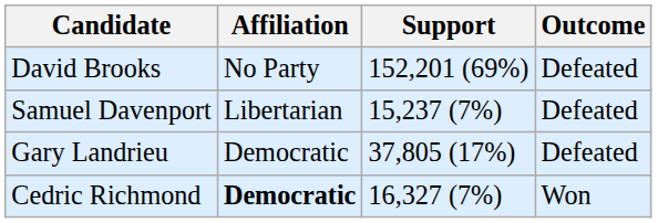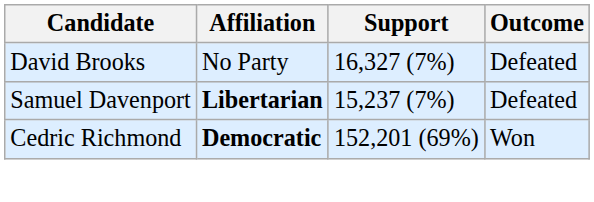 <table class="wikitable">
 <tr>
 <th>Candidate</th>
 <th>Affiliation</th>
 <th>Support</th>
 <th>Outcome</th>
 </tr>
 <tr style="background:#def;">
 <td>David Brooks</td>
 <td>No Party</td>
-<td>152,201 (69%)</td>
+<td>16,327 (7%)</td>
 <td>Defeated</td>
 </tr>
 <tr style="background:#def;">
 <td>Samuel Davenport</td>
-<td>Libertarian</td>
+<td><strong>Libertarian</strong></td>
 <td>15,237 (7%)</td>
-<td>Defeated</td>
-</tr>
-<tr style="background:#def;">
-<td>Gary Landrieu</td>
-<td>Democratic</td>
-<td>37,805 (17%)</td>
 <td>Defeated</td>
 </tr>
 <tr style="background:#def;">
 <td>Cedric Richmond</td>
 <td><strong>Democratic</strong></td>
-<td>16,327 (7%)</td>
+<td>152,201 (69%)</td>
 <td>Won</td>
 </tr>
 </table>
